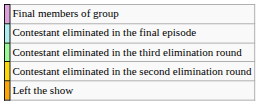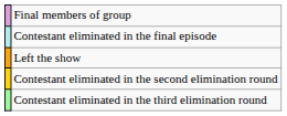 <table class="wikitable toccolours" style="font-size: 75%; white-space: nowrap;">
 <tr>
 <td style="background:#DDA0DD; border: 1px solid black;"></td>
 <td>Final members of group</td>
 </tr>
 <tr>
 <td style="background:#AFEEEE; border: 1px solid black;"></td>
 <td>Contestant eliminated in the final episode</td>
 </tr>
 <tr>
-<td style="background:#98FB98; border: 1px solid black;"></td>
-<td>Contestant eliminated in the third elimination round</td>
+<td style="background:#FFA500; border: 1px solid black;"></td>
+<td>Left the show</td>
 </tr>
 <tr>
 <td style="background:#FFD700; border: 1px solid black;"></td>
 <td>Contestant eliminated in the second elimination round</td>
 </tr>
 <tr>
-<td style="background:#FFA500; border: 1px solid black;"></td>
-<td>Left the show</td>
+<td style="background:#98FB98; border: 1px solid black;"></td>
+<td>Contestant eliminated in the third elimination round</td>
 </tr>
 </table>
